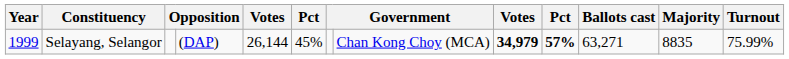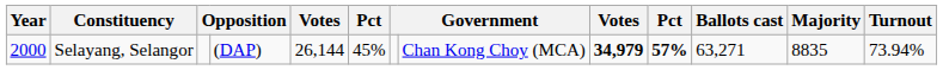 <table class="wikitable" style="margin:0.5em ; font-size:95%">
 <tr>
 <th>Year</th>
 <th>Constituency</th>
 <th colspan="2">Opposition</th>
 <th>Votes</th>
 <th>Pct</th>
 <th colspan="2">Government</th>
 <th>Votes</th>
 <th>Pct</th>
 <th>Ballots cast</th>
 <th>Majority</th>
 <th>Turnout</th>
 </tr>
 <tr>
-<td><a href='#'>1999</a></td>
+<td><a href='#'>2000</a></td>
 <td>Selayang, Selangor</td>
 <td></td>
 <td> (<a href='#'>DAP</a>)</td>
 <td align="right">26,144</td>
 <td>45%</td>
 <td></td>
 <td><a href='#'>Chan Kong Choy</a> (MCA)</td>
 <td align="right"><strong>34,979</strong></td>
 <td><strong>57%</strong></td>
 <td>63,271</td>
 <td>8835</td>
-<td>75.99%</td>
+<td>73.94%</td>
 </tr>
 </table>
